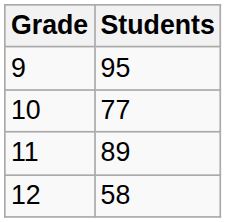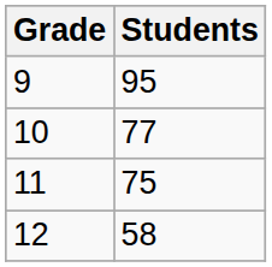 <table class="wikitable">
 <tr>
 <th>Grade</th>
 <th>Students</th>
 </tr>
 <tr>
 <td>9</td>
 <td>95</td>
 </tr>
 <tr>
 <td>10</td>
 <td>77</td>
 </tr>
 <tr>
 <td>11</td>
-<td>89</td>
+<td>75</td>
 </tr>
 <tr>
 <td>12</td>
 <td>58</td>
 </tr>
 </table>
